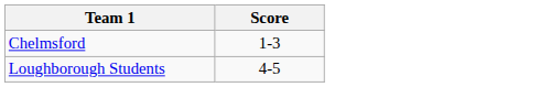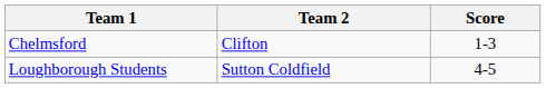 <table class="wikitable" style="font-size: 100%">
 <tr>
 <th width=200>Team 1</th>
+<th width=200>Team 2</th>
 <th width=100>Score</th>
 </tr>
 <tr>
 <td><a href='#'>Chelmsford</a></td>
+<td><a href='#'>Clifton</a></td>
 <td align=center>1-3</td>
 </tr>
 <tr>
 <td><a href='#'>Loughborough Students</a></td>
+<td><a href='#'>Sutton Coldfield</a></td>
 <td align=center>4-5</td>
 </tr>
 </table>
